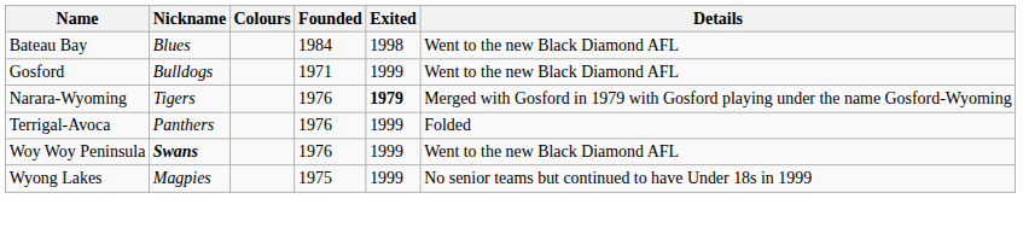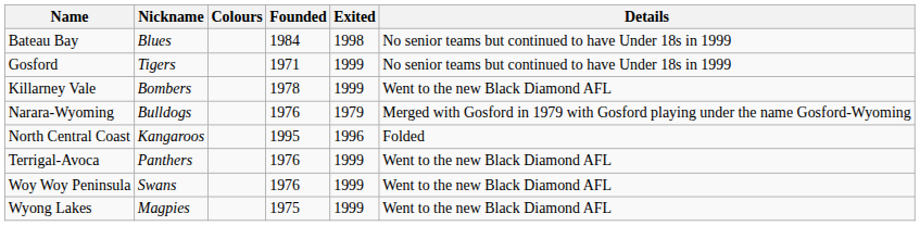 <table class="wikitable">
 <tr>
 <th>Name</th>
 <th>Nickname</th>
 <th>Colours</th>
 <th>Founded</th>
 <th>Exited</th>
 <th>Details</th>
 </tr>
 <tr>
 <td>Bateau Bay</td>
 <td><em>Blues</em></td>
 <td></td>
 <td>1984</td>
 <td>1998</td>
-<td>Went to the new Black Diamond AFL</td>
+<td>No senior teams but continued to have Under 18s in 1999</td>
 </tr>
 <tr>
 <td>Gosford</td>
-<td><em>Bulldogs</em></td>
+<td><em>Tigers</em></td>
 <td></td>
 <td>1971</td>
+<td>1999</td>
+<td>No senior teams but continued to have Under 18s in 1999</td>
+</tr>
+<tr>
+<td>Killarney Vale</td>
+<td><em>Bombers</em></td>
+<td></td>
+<td>1978</td>
 <td>1999</td>
 <td>Went to the new Black Diamond AFL</td>
 </tr>
 <tr>
 <td>Narara-Wyoming</td>
-<td><em>Tigers</em></td>
+<td><em>Bulldogs</em></td>
 <td></td>
 <td>1976</td>
-<td><strong>1979</strong></td>
+<td>1979</td>
 <td>Merged with Gosford in 1979 with Gosford playing under the name Gosford-Wyoming</td>
+</tr>
+<tr>
+<td>North Central Coast</td>
+<td><em>Kangaroos</em></td>
+<td></td>
+<td>1995</td>
+<td>1996</td>
+<td>Folded</td>
 </tr>
 <tr>
 <td>Terrigal-Avoca</td>
 <td><em>Panthers</em></td>
 <td></td>
 <td>1976</td>
 <td>1999</td>
-<td>Folded</td>
+<td>Went to the new Black Diamond AFL</td>
 </tr>
 <tr>
 <td>Woy Woy Peninsula</td>
-<td><strong><em>Swans</em></strong></td>
+<td><em>Swans</em></td>
 <td></td>
 <td>1976</td>
 <td>1999</td>
 <td>Went to the new Black Diamond AFL</td>
 </tr>
 <tr>
 <td>Wyong Lakes</td>
 <td><em>Magpies</em></td>
 <td></td>
 <td>1975</td>
 <td>1999</td>
-<td>No senior teams but continued to have Under 18s in 1999</td>
+<td>Went to the new Black Diamond AFL</td>
 </tr>
 </table>
